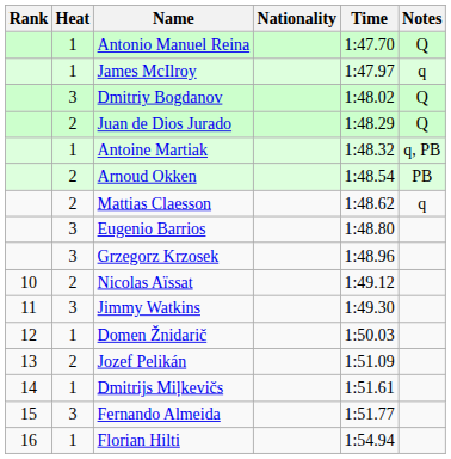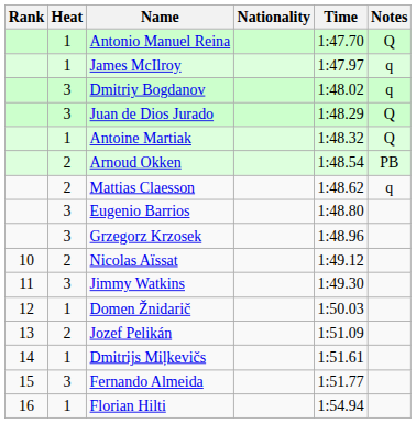 <table class="wikitable sortable" style="text-align:center">
 <tr>
 <th>Rank</th>
 <th>Heat</th>
 <th>Name</th>
 <th>Nationality</th>
 <th>Time</th>
 <th>Notes</th>
 </tr>
 <tr bgcolor=ccffcc>
 <td></td>
 <td>1</td>
 <td align="left"><a href='#'>Antonio Manuel Reina</a></td>
 <td align=left></td>
 <td>1:47.70</td>
 <td>Q</td>
 </tr>
 <tr bgcolor=ddffdd>
 <td></td>
 <td>1</td>
 <td align="left"><a href='#'>James McIlroy</a></td>
 <td align=left></td>
 <td>1:47.97</td>
 <td>q</td>
 </tr>
 <tr bgcolor=ccffcc>
 <td></td>
 <td>3</td>
 <td align="left"><a href='#'>Dmitriy Bogdanov</a></td>
 <td align=left></td>
 <td>1:48.02</td>
-<td>Q</td>
+<td>q</td>
 </tr>
 <tr bgcolor=ccffcc>
 <td></td>
-<td>2</td>
+<td>3</td>
 <td align="left"><a href='#'>Juan de Dios Jurado</a></td>
 <td align=left></td>
 <td>1:48.29</td>
 <td>Q</td>
 </tr>
 <tr bgcolor=ddffdd>
 <td></td>
 <td>1</td>
 <td align="left"><a href='#'>Antoine Martiak</a></td>
 <td align=left></td>
 <td>1:48.32</td>
-<td>q, PB</td>
+<td>Q</td>
 </tr>
 <tr bgcolor=ddffdd>
 <td></td>
 <td>2</td>
 <td align="left"><a href='#'>Arnoud Okken</a></td>
 <td align=left></td>
 <td>1:48.54</td>
 <td>PB</td>
 </tr>
 <tr>
 <td></td>
 <td>2</td>
 <td align="left"><a href='#'>Mattias Claesson</a></td>
 <td align=left></td>
 <td>1:48.62</td>
 <td>q</td>
 </tr>
 <tr>
 <td></td>
 <td>3</td>
 <td align="left"><a href='#'>Eugenio Barrios</a></td>
 <td align=left></td>
 <td>1:48.80</td>
 <td></td>
 </tr>
 <tr>
 <td></td>
 <td>3</td>
 <td align="left"><a href='#'>Grzegorz Krzosek</a></td>
 <td align=left></td>
 <td>1:48.96</td>
 <td></td>
 </tr>
 <tr>
 <td>10</td>
 <td>2</td>
 <td align="left"><a href='#'>Nicolas Aïssat</a></td>
 <td align=left></td>
 <td>1:49.12</td>
 <td></td>
 </tr>
 <tr>
 <td>11</td>
 <td>3</td>
 <td align="left"><a href='#'>Jimmy Watkins</a></td>
 <td align=left></td>
 <td>1:49.30</td>
 <td></td>
 </tr>
 <tr>
 <td>12</td>
 <td>1</td>
 <td align="left"><a href='#'>Domen Žnidarič</a></td>
 <td align=left></td>
 <td>1:50.03</td>
 <td></td>
 </tr>
 <tr>
 <td>13</td>
 <td>2</td>
 <td align="left"><a href='#'>Jozef Pelikán</a></td>
 <td align=left></td>
 <td>1:51.09</td>
 <td></td>
 </tr>
 <tr>
 <td>14</td>
 <td>1</td>
 <td align="left"><a href='#'>Dmitrijs Miļkevičs</a></td>
 <td align=left></td>
 <td>1:51.61</td>
 <td></td>
 </tr>
 <tr>
 <td>15</td>
 <td>3</td>
 <td align="left"><a href='#'>Fernando Almeida</a></td>
 <td align=left></td>
 <td>1:51.77</td>
 <td></td>
 </tr>
 <tr>
 <td>16</td>
 <td>1</td>
 <td align="left"><a href='#'>Florian Hilti</a></td>
 <td align=left></td>
 <td>1:54.94</td>
 <td></td>
 </tr>
 </table>
